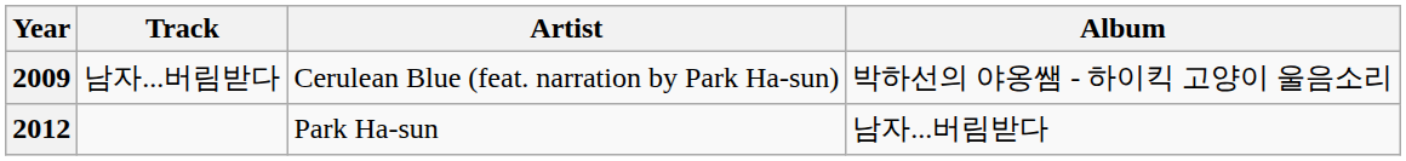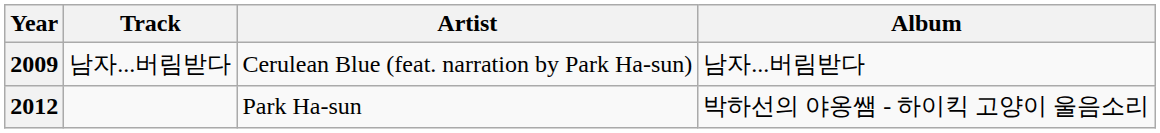 <table class="wikitable plainrowheaders sortable">
 <tr>
 <th scope="col">Year</th>
 <th>Track</th>
 <th scope="col">Artist</th>
 <th>Album</th>
 </tr>
 <tr>
 <th scope="row">2009</th>
 <td>남자...버림받다</td>
 <td>Cerulean Blue (feat. narration by Park Ha-sun)</td>
-<td>박하선의 야옹쌤 - 하이킥 고양이 울음소리</td>
+<td>남자...버림받다</td>
 </tr>
 <tr>
 <th scope="row">2012</th>
 <td></td>
 <td>Park Ha-sun</td>
-<td>남자...버림받다</td>
+<td>박하선의 야옹쌤 - 하이킥 고양이 울음소리</td>
 </tr>
 </table>
